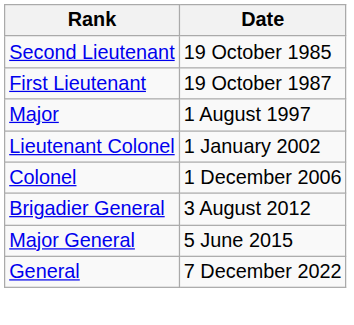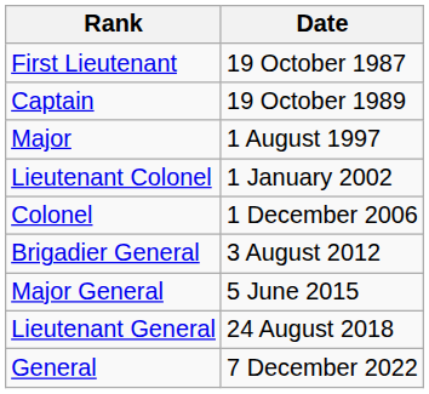 <table class="wikitable">
 <tr>
 <th>Rank</th>
 <th>Date</th>
 </tr>
 <tr>
-<td> <a href='#'>Second Lieutenant</a></td>
-<td>19 October 1985</td>
+<td> <a href='#'>First Lieutenant</a></td>
+<td>19 October 1987</td>
 </tr>
 <tr>
-<td> <a href='#'>First Lieutenant</a></td>
-<td>19 October 1987</td>
+<td> <a href='#'>Captain</a></td>
+<td>19 October 1989</td>
 </tr>
 <tr>
 <td> <a href='#'>Major</a></td>
 <td>1 August 1997</td>
 </tr>
 <tr>
 <td> <a href='#'>Lieutenant Colonel</a></td>
 <td>1 January 2002</td>
 </tr>
 <tr>
 <td> <a href='#'>Colonel</a></td>
 <td>1 December 2006</td>
 </tr>
 <tr>
 <td> <a href='#'>Brigadier General</a></td>
 <td>3 August 2012</td>
 </tr>
 <tr>
 <td> <a href='#'>Major General</a></td>
 <td>5 June 2015</td>
 </tr>
 <tr>
+<td> <a href='#'>Lieutenant General</a></td>
+<td>24 August 2018</td>
+</tr>
+<tr>
 <td> <a href='#'>General</a></td>
 <td>7 December 2022</td>
 </tr>
 </table>
